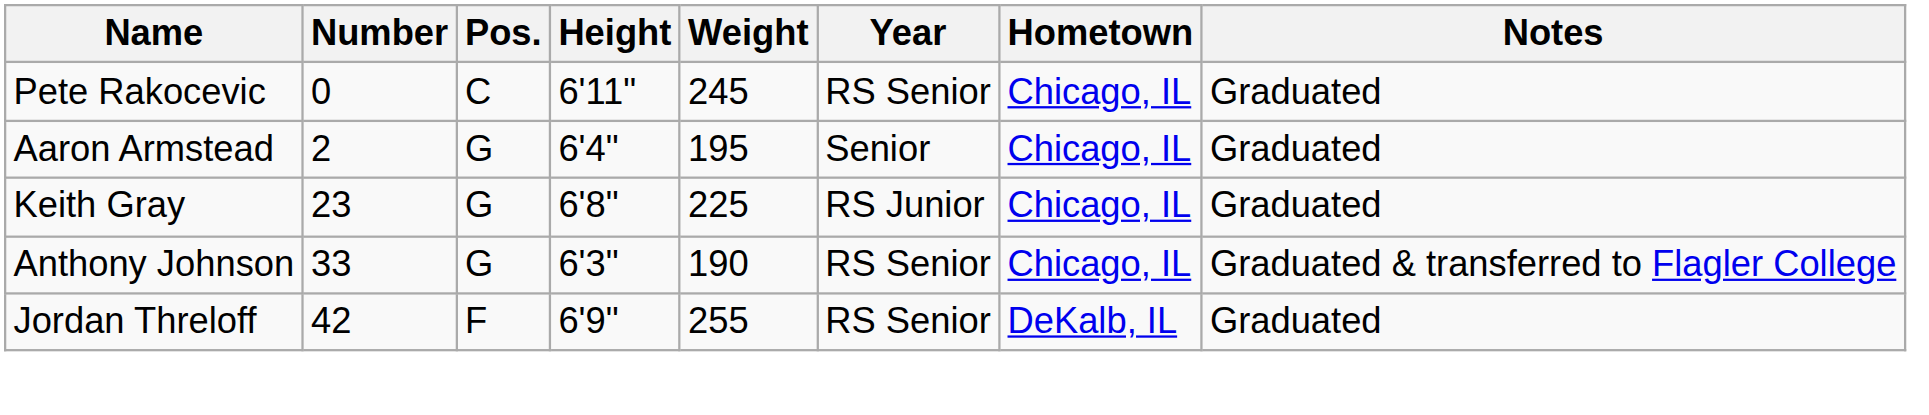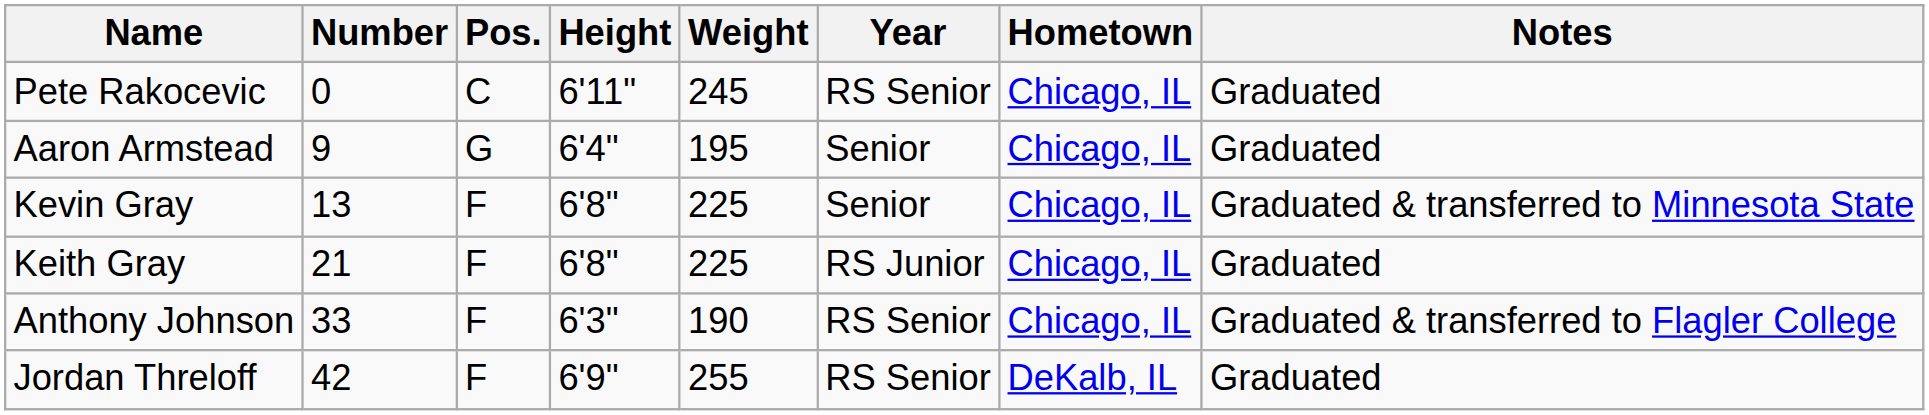 <table class="wikitable sortable" border="1">
 <tr>
 <th>Name</th>
 <th>Number</th>
 <th>Pos.</th>
 <th>Height</th>
 <th>Weight</th>
 <th>Year</th>
 <th>Hometown</th>
 <th class="unsortable">Notes</th>
 </tr>
 <tr>
 <td>Pete Rakocevic</td>
 <td>0</td>
 <td>C</td>
 <td>6'11"</td>
 <td>245</td>
 <td>RS Senior</td>
 <td><a href='#'>Chicago, IL</a></td>
 <td>Graduated</td>
 </tr>
 <tr>
 <td>Aaron Armstead</td>
-<td>2</td>
+<td>9</td>
 <td>G</td>
 <td>6'4"</td>
 <td>195</td>
 <td>Senior</td>
 <td><a href='#'>Chicago, IL</a></td>
 <td>Graduated</td>
 </tr>
 <tr>
+<td>Kevin Gray</td>
+<td>13</td>
+<td>F</td>
+<td>6'8"</td>
+<td>225</td>
+<td>Senior</td>
+<td><a href='#'>Chicago, IL</a></td>
+<td>Graduated & transferred to <a href='#'>Minnesota State</a></td>
+</tr>
+<tr>
 <td>Keith Gray</td>
-<td>23</td>
-<td>G</td>
+<td>21</td>
+<td>F</td>
 <td>6'8"</td>
 <td>225</td>
 <td>RS Junior</td>
 <td><a href='#'>Chicago, IL</a></td>
 <td>Graduated</td>
 </tr>
 <tr>
 <td>Anthony Johnson</td>
 <td>33</td>
-<td>G</td>
+<td>F</td>
 <td>6'3"</td>
 <td>190</td>
 <td>RS Senior</td>
 <td><a href='#'>Chicago, IL</a></td>
 <td>Graduated & transferred to <a href='#'>Flagler College</a></td>
 </tr>
 <tr>
 <td>Jordan Threloff</td>
 <td>42</td>
 <td>F</td>
 <td>6'9"</td>
 <td>255</td>
 <td>RS Senior</td>
 <td><a href='#'>DeKalb, IL</a></td>
 <td>Graduated</td>
 </tr>
 </table>
